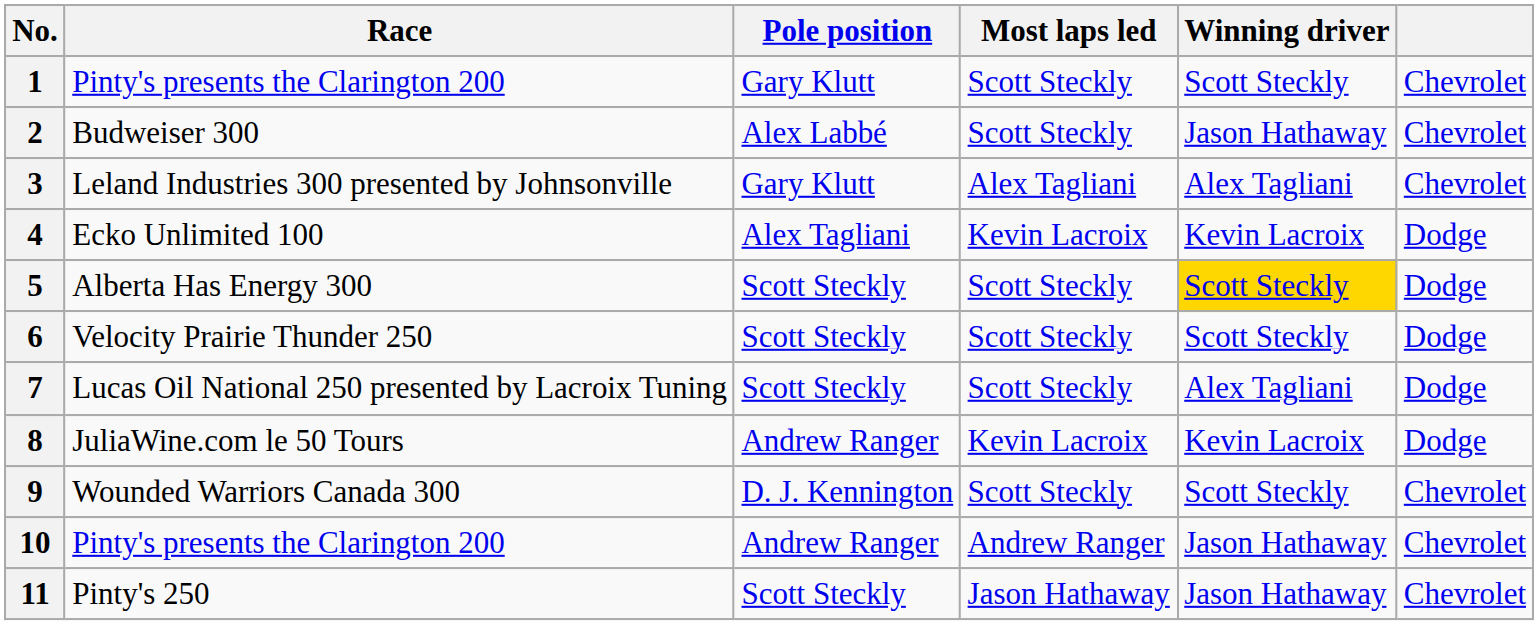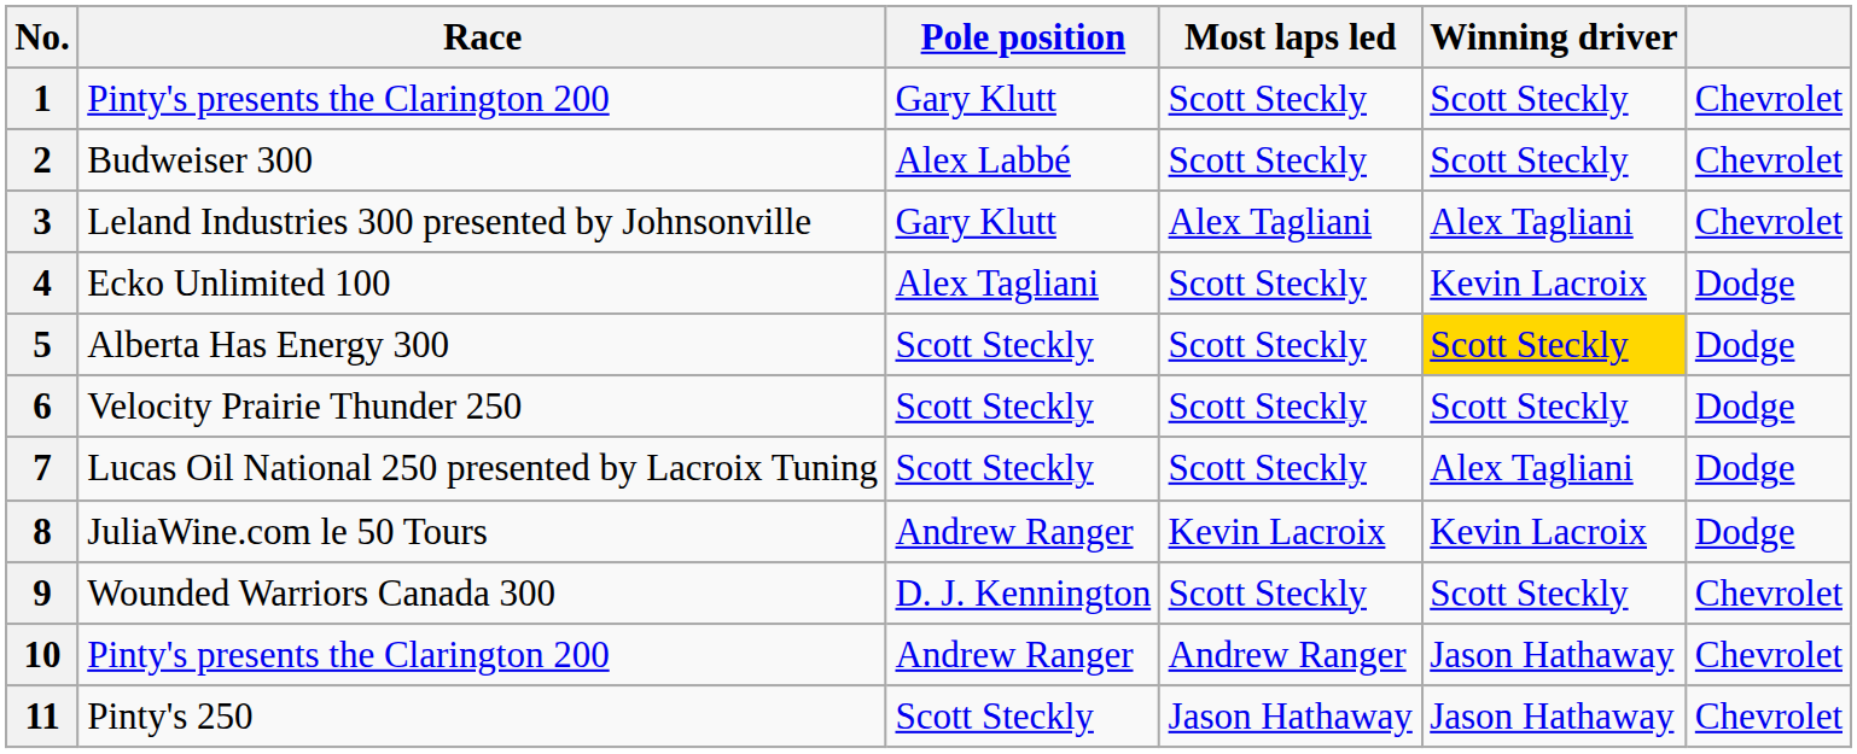 <table class="wikitable sortable" style="font-size:95%">
 <tr>
 <th>No.</th>
 <th>Race</th>
 <th><a href='#'>Pole position</a></th>
 <th>Most laps led</th>
 <th>Winning driver</th>
 <th></th>
 </tr>
 <tr>
 <th>1</th>
 <td><a href='#'>Pinty's presents the Clarington 200</a></td>
 <td><a href='#'>Gary Klutt</a></td>
 <td><a href='#'>Scott Steckly</a></td>
 <td><a href='#'>Scott Steckly</a></td>
 <td><a href='#'>Chevrolet</a></td>
 </tr>
 <tr>
 <th>2</th>
 <td>Budweiser 300</td>
 <td><a href='#'>Alex Labbé</a></td>
 <td><a href='#'>Scott Steckly</a></td>
-<td><a href='#'>Jason Hathaway</a></td>
+<td><a href='#'>Scott Steckly</a></td>
 <td><a href='#'>Chevrolet</a></td>
 </tr>
 <tr>
 <th>3</th>
 <td>Leland Industries 300 presented by Johnsonville</td>
 <td><a href='#'>Gary Klutt</a></td>
 <td><a href='#'>Alex Tagliani</a></td>
 <td><a href='#'>Alex Tagliani</a></td>
 <td><a href='#'>Chevrolet</a></td>
 </tr>
 <tr>
 <th>4</th>
 <td>Ecko Unlimited 100</td>
 <td><a href='#'>Alex Tagliani</a></td>
-<td><a href='#'>Kevin Lacroix</a></td>
+<td><a href='#'>Scott Steckly</a></td>
 <td><a href='#'>Kevin Lacroix</a></td>
 <td><a href='#'>Dodge</a></td>
 </tr>
 <tr>
 <th>5</th>
 <td>Alberta Has Energy 300</td>
 <td><a href='#'>Scott Steckly</a></td>
 <td><a href='#'>Scott Steckly</a></td>
 <td style="background: gold;"><a href='#'>Scott Steckly</a></td>
 <td><a href='#'>Dodge</a></td>
 </tr>
 <tr>
 <th>6</th>
 <td>Velocity Prairie Thunder 250</td>
 <td><a href='#'>Scott Steckly</a></td>
 <td><a href='#'>Scott Steckly</a></td>
 <td><a href='#'>Scott Steckly</a></td>
 <td><a href='#'>Dodge</a></td>
 </tr>
 <tr>
 <th>7</th>
 <td>Lucas Oil National 250 presented by Lacroix Tuning</td>
 <td><a href='#'>Scott Steckly</a></td>
 <td><a href='#'>Scott Steckly</a></td>
 <td><a href='#'>Alex Tagliani</a></td>
 <td><a href='#'>Dodge</a></td>
 </tr>
 <tr>
 <th>8</th>
 <td>JuliaWine.com le 50 Tours</td>
 <td><a href='#'>Andrew Ranger</a></td>
 <td><a href='#'>Kevin Lacroix</a></td>
 <td><a href='#'>Kevin Lacroix</a></td>
 <td><a href='#'>Dodge</a></td>
 </tr>
 <tr>
 <th>9</th>
 <td>Wounded Warriors Canada 300</td>
 <td><a href='#'>D. J. Kennington</a></td>
 <td><a href='#'>Scott Steckly</a></td>
 <td><a href='#'>Scott Steckly</a></td>
 <td><a href='#'>Chevrolet</a></td>
 </tr>
 <tr>
 <th>10</th>
 <td><a href='#'>Pinty's presents the Clarington 200</a></td>
 <td><a href='#'>Andrew Ranger</a></td>
 <td><a href='#'>Andrew Ranger</a></td>
 <td><a href='#'>Jason Hathaway</a></td>
 <td><a href='#'>Chevrolet</a></td>
 </tr>
 <tr>
 <th>11</th>
 <td>Pinty's 250</td>
 <td><a href='#'>Scott Steckly</a></td>
 <td><a href='#'>Jason Hathaway</a></td>
 <td><a href='#'>Jason Hathaway</a></td>
 <td><a href='#'>Chevrolet</a></td>
 </tr>
 </table>
